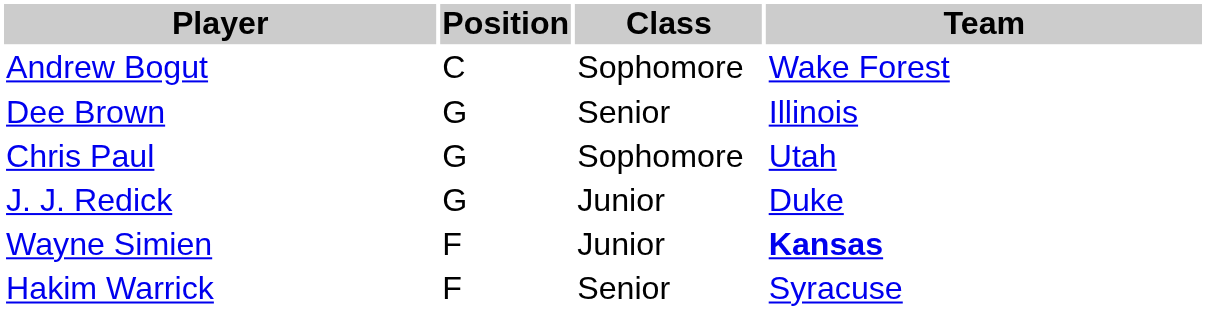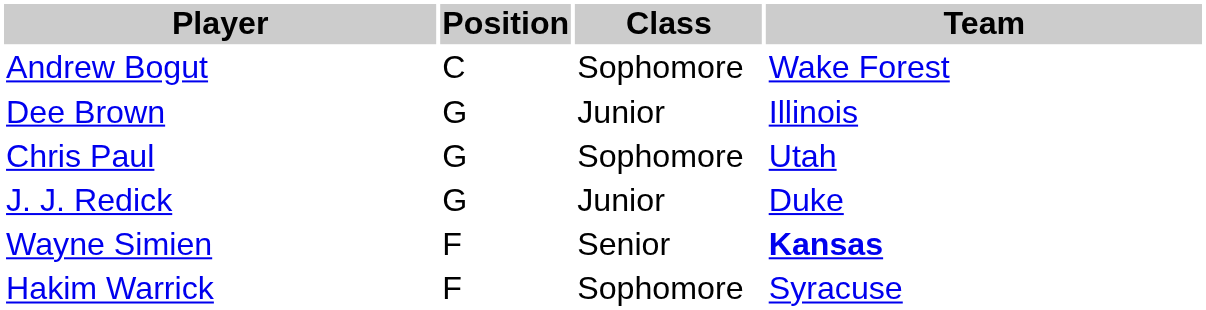 <table style="width:600px" "border:'1' 'solid' 'gray'">
 <tr>
 <th style="background:#CCCCCC;width:40%">Player</th>
 <th style="background:#CCCCCC;width:4%">Position</th>
 <th style="background:#CCCCCC;width:16%">Class</th>
 <th style="background:#CCCCCC;width:40%">Team</th>
 </tr>
 <tr>
 <td><a href='#'>Andrew Bogut</a></td>
 <td>C</td>
 <td>Sophomore</td>
 <td><a href='#'>Wake Forest</a></td>
 </tr>
 <tr>
 <td><a href='#'>Dee Brown</a></td>
 <td>G</td>
-<td>Senior</td>
+<td>Junior</td>
 <td><a href='#'>Illinois</a></td>
 </tr>
 <tr>
 <td><a href='#'>Chris Paul</a></td>
 <td>G</td>
 <td>Sophomore</td>
 <td><a href='#'>Utah</a></td>
 </tr>
 <tr>
 <td><a href='#'>J. J. Redick</a></td>
 <td>G</td>
 <td>Junior</td>
 <td><a href='#'>Duke</a></td>
 </tr>
 <tr>
 <td><a href='#'>Wayne Simien</a></td>
 <td>F</td>
-<td>Junior</td>
+<td>Senior</td>
 <td><strong><a href='#'>Kansas</a></strong></td>
 </tr>
 <tr>
 <td><a href='#'>Hakim Warrick</a></td>
 <td>F</td>
-<td>Senior</td>
+<td>Sophomore</td>
 <td><a href='#'>Syracuse</a></td>
 </tr>
 </table>
